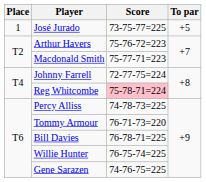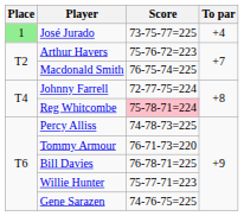 <table class=wikitable>
 <tr>
 <th>Place</th>
 <th>Player</th>
 <th>Score</th>
 <th>To par</th>
 </tr>
 <tr>
-<td align=center>1</td>
+<td align=center style="background: lightgreen;">1</td>
 <td> <a href='#'>José Jurado</a></td>
 <td>73-75-77=225</td>
-<td align=center>+5</td>
+<td align=center>+4</td>
 </tr>
 <tr>
 <td rowspan=2 align=center>T2</td>
 <td> <a href='#'>Arthur Havers</a></td>
 <td>75-76-72=223</td>
 <td rowspan=2 align=center>+7</td>
 </tr>
 <tr>
 <td> <a href='#'>Macdonald Smith</a></td>
-<td>75-77-71=223</td>
+<td>76-75-74=225</td>
 </tr>
 <tr>
 <td rowspan=2 align=center>T4</td>
 <td> <a href='#'>Johnny Farrell</a></td>
 <td>72-77-75=224</td>
 <td rowspan=2 align=center>+8</td>
 </tr>
 <tr>
 <td> <a href='#'>Reg Whitcombe</a></td>
 <td style="background: pink;">75-78-71=224</td>
 </tr>
 <tr>
 <td rowspan=5 align=center>T6</td>
 <td> <a href='#'>Percy Alliss</a></td>
 <td>74-78-73=225</td>
 <td rowspan=5 align=center>+9</td>
 </tr>
 <tr>
 <td> <a href='#'>Tommy Armour</a></td>
 <td>76-71-73=220</td>
 </tr>
 <tr>
 <td> <a href='#'>Bill Davies</a></td>
 <td>76-78-71=225</td>
 </tr>
 <tr>
 <td> <a href='#'>Willie Hunter</a></td>
-<td>76-75-74=225</td>
+<td>75-77-71=223</td>
 </tr>
 <tr>
 <td> <a href='#'>Gene Sarazen</a></td>
 <td>74-76-75=225</td>
 </tr>
 </table>
